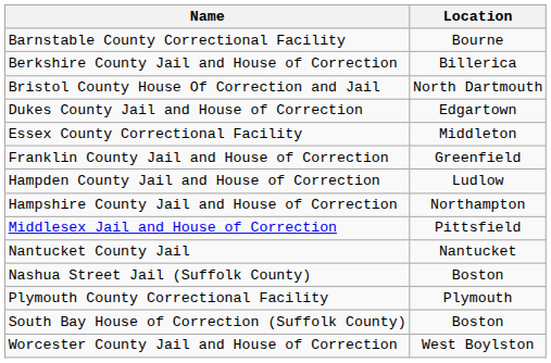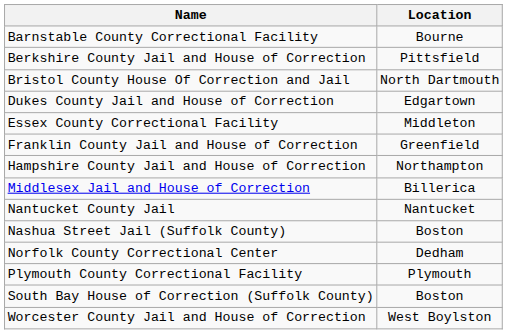 <table class="wikitable">
 <tr>
 <th>Name</th>
 <th>Location</th>
 </tr>
 <tr>
 <td>Barnstable County Correctional Facility</td>
 <td style="text-align:center;">Bourne</td>
 </tr>
 <tr>
 <td>Berkshire County Jail and House of Correction</td>
-<td style="text-align:center;">Billerica</td>
+<td style="text-align:center;">Pittsfield</td>
 </tr>
 <tr>
 <td>Bristol County House Of Correction and Jail</td>
 <td style="text-align:center;">North Dartmouth</td>
 </tr>
 <tr>
 <td>Dukes County Jail and House of Correction</td>
 <td style="text-align:center;">Edgartown</td>
 </tr>
 <tr>
 <td>Essex County Correctional Facility</td>
 <td style="text-align:center;">Middleton</td>
 </tr>
 <tr>
 <td>Franklin County Jail and House of Correction</td>
 <td style="text-align:center;">Greenfield</td>
 </tr>
 <tr>
-<td>Hampden County Jail and House of Correction</td>
-<td style="text-align:center;">Ludlow</td>
-</tr>
-<tr>
 <td>Hampshire County Jail and House of Correction</td>
 <td style="text-align:center;">Northampton</td>
 </tr>
 <tr>
 <td><a href='#'>Middlesex Jail and House of Correction</a></td>
-<td style="text-align:center;">Pittsfield</td>
+<td style="text-align:center;">Billerica</td>
 </tr>
 <tr>
 <td>Nantucket County Jail</td>
 <td style="text-align:center;">Nantucket</td>
 </tr>
 <tr>
 <td>Nashua Street Jail (Suffolk County)</td>
 <td style="text-align:center;">Boston</td>
+</tr>
+<tr>
+<td>Norfolk County Correctional Center</td>
+<td style="text-align:center;">Dedham</td>
 </tr>
 <tr>
 <td>Plymouth County Correctional Facility</td>
 <td style="text-align:center;">Plymouth</td>
 </tr>
 <tr>
 <td>South Bay House of Correction (Suffolk County)</td>
 <td style="text-align:center;">Boston</td>
 </tr>
 <tr>
 <td>Worcester County Jail and House of Correction</td>
 <td style="text-align:center;">West Boylston</td>
 </tr>
 </table>
